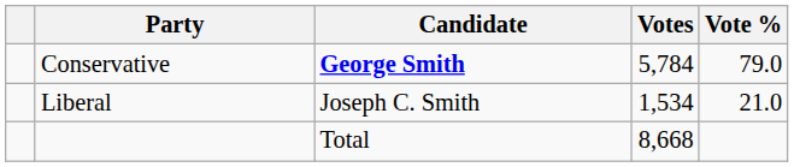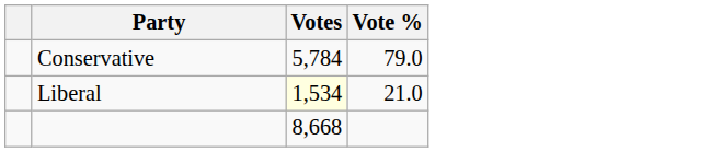 <table class="wikitable">
 <tr>
 <th></th>
 <th scope="col" width="175">Party</th>
-<th scope="col" width="200">Candidate</th>
 <th>Votes</th>
 <th>Vote %</th>
 </tr>
 <tr>
 <td>   </td>
 <td>Conservative</td>
-<td><strong><a href='#'>George Smith</a></strong></td>
 <td align=right>5,784</td>
 <td align=right>79.0</td>
 </tr>
 <tr>
 <td>   </td>
 <td>Liberal</td>
-<td>Joseph C. Smith</td>
-<td align=right>1,534</td>
+<td align=right style="background: lightyellow;">1,534</td>
 <td align=right>21.0</td>
 </tr>
 <tr |>
 <td></td>
 <td></td>
-<td>Total</td>
 <td align=right>8,668</td>
 <td></td>
 </tr>
 </table>
